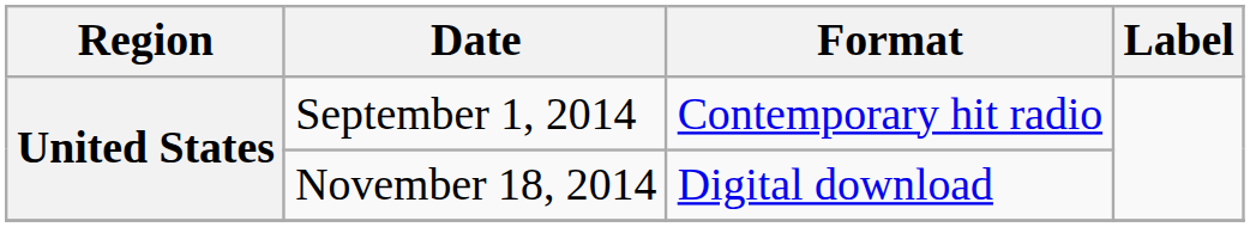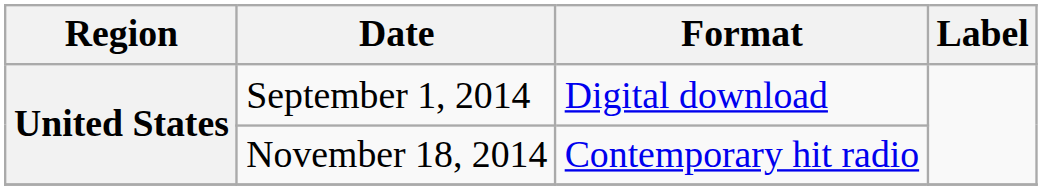 <table class="wikitable plainrowheaders">
 <tr>
 <th>Region</th>
 <th>Date</th>
 <th>Format</th>
 <th>Label</th>
 </tr>
 <tr>
 <th scope="row" rowspan="2">United States</th>
 <td>September 1, 2014</td>
-<td><a href='#'>Contemporary hit radio</a></td>
+<td><a href='#'>Digital download</a></td>
 <td rowspan="2"></td>
 </tr>
 <tr>
 <td>November 18, 2014</td>
-<td><a href='#'>Digital download</a></td>
+<td><a href='#'>Contemporary hit radio</a></td>
 </tr>
 <tr>
 </tr>
 </table>
